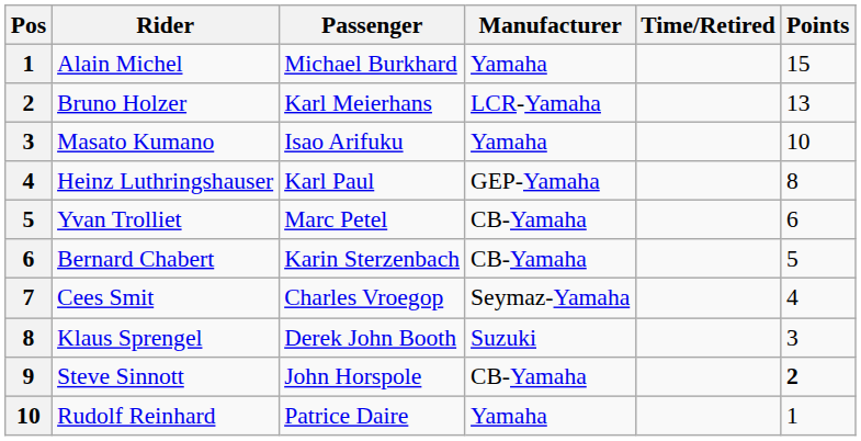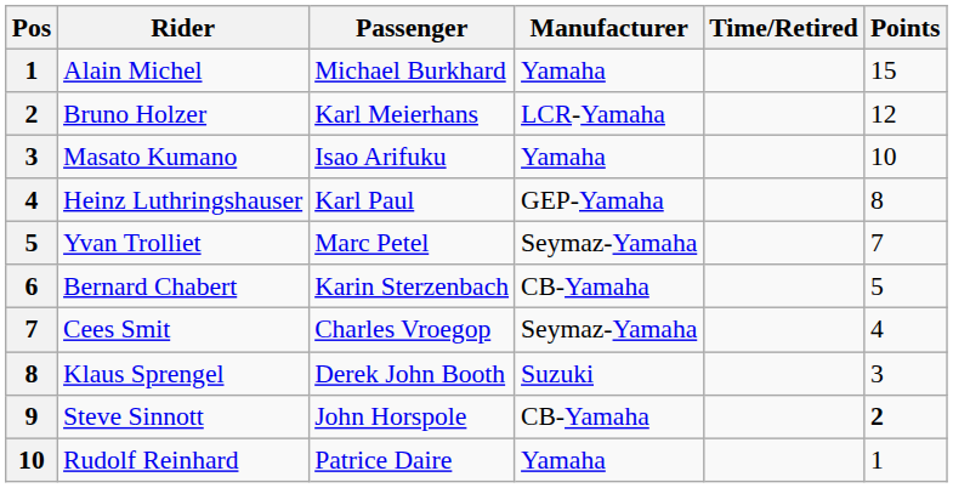 <table class="wikitable" style="font-size: 95%;">
 <tr>
 <th>Pos</th>
 <th>Rider</th>
 <th>Passenger</th>
 <th>Manufacturer</th>
 <th>Time/Retired</th>
 <th>Points</th>
 </tr>
 <tr>
 <th>1</th>
 <td> <a href='#'>Alain Michel</a></td>
 <td> <a href='#'>Michael Burkhard</a></td>
 <td><a href='#'>Yamaha</a></td>
 <td></td>
 <td>15</td>
 </tr>
 <tr>
 <th>2</th>
 <td> <a href='#'>Bruno Holzer</a></td>
 <td> <a href='#'>Karl Meierhans</a></td>
 <td><a href='#'>LCR</a>-<a href='#'>Yamaha</a></td>
 <td></td>
-<td>13</td>
+<td>12</td>
 </tr>
 <tr>
 <th>3</th>
 <td> <a href='#'>Masato Kumano</a></td>
 <td> <a href='#'>Isao Arifuku</a></td>
 <td><a href='#'>Yamaha</a></td>
 <td></td>
 <td>10</td>
 </tr>
 <tr>
 <th>4</th>
 <td> <a href='#'>Heinz Luthringshauser</a></td>
 <td> <a href='#'>Karl Paul</a></td>
 <td>GEP-<a href='#'>Yamaha</a></td>
 <td></td>
 <td>8</td>
 </tr>
 <tr>
 <th>5</th>
 <td> <a href='#'>Yvan Trolliet</a></td>
 <td> <a href='#'>Marc Petel</a></td>
-<td>CB-<a href='#'>Yamaha</a></td>
+<td>Seymaz-<a href='#'>Yamaha</a></td>
 <td></td>
-<td>6</td>
+<td>7</td>
 </tr>
 <tr>
 <th>6</th>
 <td> <a href='#'>Bernard Chabert</a></td>
 <td> <a href='#'>Karin Sterzenbach</a></td>
 <td>CB-<a href='#'>Yamaha</a></td>
 <td></td>
 <td>5</td>
 </tr>
 <tr>
 <th>7</th>
 <td> <a href='#'>Cees Smit</a></td>
 <td> <a href='#'>Charles Vroegop</a></td>
 <td>Seymaz-<a href='#'>Yamaha</a></td>
 <td></td>
 <td>4</td>
 </tr>
 <tr>
 <th>8</th>
 <td> <a href='#'>Klaus Sprengel</a></td>
 <td> <a href='#'>Derek John Booth</a></td>
 <td><a href='#'>Suzuki</a></td>
 <td></td>
 <td>3</td>
 </tr>
 <tr>
 <th>9</th>
 <td> <a href='#'>Steve Sinnott</a></td>
 <td> <a href='#'>John Horspole</a></td>
 <td>CB-<a href='#'>Yamaha</a></td>
 <td></td>
 <td><strong>2</strong></td>
 </tr>
 <tr>
 <th>10</th>
 <td> <a href='#'>Rudolf Reinhard</a></td>
 <td> <a href='#'>Patrice Daire</a></td>
 <td><a href='#'>Yamaha</a></td>
 <td></td>
 <td>1</td>
 </tr>
 </table>
